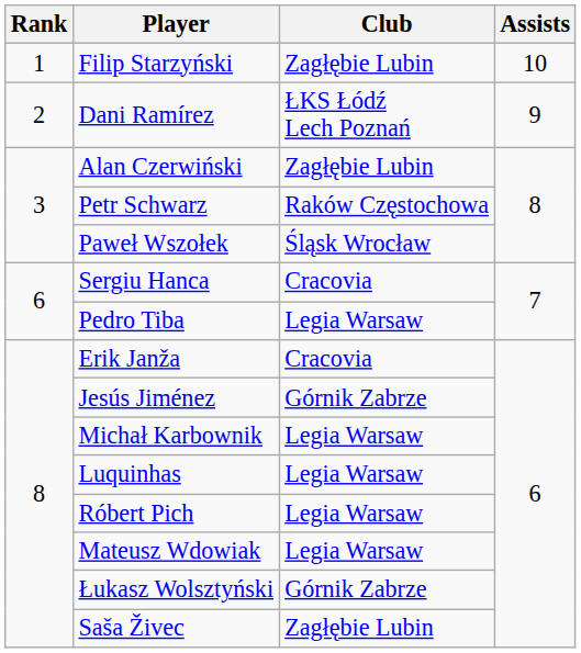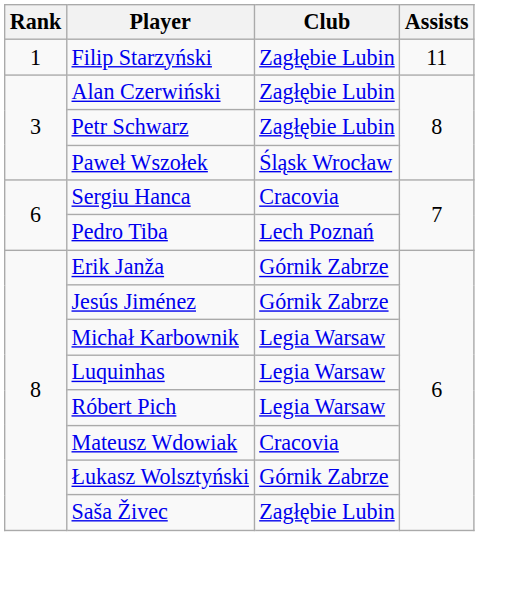 <table class="wikitable" style="text-align:center">
 <tr>
 <th>Rank</th>
 <th>Player</th>
 <th>Club</th>
 <th>Assists</th>
 </tr>
 <tr>
 <td rowspan="1">1</td>
 <td align="left"> <a href='#'>Filip Starzyński</a></td>
 <td align="left"><a href='#'>Zagłębie Lubin</a></td>
-<td rowspan="1">10</td>
-</tr>
-<tr>
-<td rowspan="1">2</td>
-<td align="left"> <a href='#'>Dani Ramírez</a></td>
-<td align="left"><a href='#'>ŁKS Łódź</a><br><a href='#'>Lech Poznań</a></td>
-<td rowspan="1">9</td>
+<td rowspan="1">11</td>
 </tr>
 <tr>
 <td rowspan="3">3</td>
 <td align="left"> <a href='#'>Alan Czerwiński</a></td>
 <td align="left"><a href='#'>Zagłębie Lubin</a></td>
 <td rowspan="3">8</td>
 </tr>
 <tr>
 <td align="left"> <a href='#'>Petr Schwarz</a></td>
-<td align="left"><a href='#'>Raków Częstochowa</a></td>
+<td align="left"><a href='#'>Zagłębie Lubin</a></td>
 </tr>
 <tr>
 <td align="left"> <a href='#'>Paweł Wszołek</a></td>
 <td align="left"><a href='#'>Śląsk Wrocław</a></td>
 </tr>
 <tr>
 <td rowspan="2">6</td>
 <td align="left"> <a href='#'>Sergiu Hanca</a></td>
 <td align="left"><a href='#'>Cracovia</a></td>
 <td rowspan="2">7</td>
 </tr>
 <tr>
 <td align="left"> <a href='#'>Pedro Tiba</a></td>
-<td align="left"><a href='#'>Legia Warsaw</a></td>
+<td align="left"><a href='#'>Lech Poznań</a></td>
 </tr>
 <tr>
 <td rowspan="8">8</td>
 <td align="left"> <a href='#'>Erik Janža</a></td>
-<td align="left"><a href='#'>Cracovia</a></td>
+<td align="left"><a href='#'>Górnik Zabrze</a></td>
 <td rowspan="8">6</td>
 </tr>
 <tr>
 <td align="left"> <a href='#'>Jesús Jiménez</a></td>
 <td align="left"><a href='#'>Górnik Zabrze</a></td>
 </tr>
 <tr>
 <td align="left"> <a href='#'>Michał Karbownik</a></td>
 <td align="left"><a href='#'>Legia Warsaw</a></td>
 </tr>
 <tr>
 <td align="left"> <a href='#'>Luquinhas</a></td>
 <td align="left"><a href='#'>Legia Warsaw</a></td>
 </tr>
 <tr>
 <td align="left"> <a href='#'>Róbert Pich</a></td>
 <td align="left"><a href='#'>Legia Warsaw</a></td>
 </tr>
 <tr>
 <td align="left"> <a href='#'>Mateusz Wdowiak</a></td>
-<td align="left"><a href='#'>Legia Warsaw</a></td>
+<td align="left"><a href='#'>Cracovia</a></td>
 </tr>
 <tr>
 <td align="left"> <a href='#'>Łukasz Wolsztyński</a></td>
 <td align="left"><a href='#'>Górnik Zabrze</a></td>
 </tr>
 <tr>
 <td align="left"> <a href='#'>Saša Živec</a></td>
 <td align="left"><a href='#'>Zagłębie Lubin</a></td>
 </tr>
 </table>
